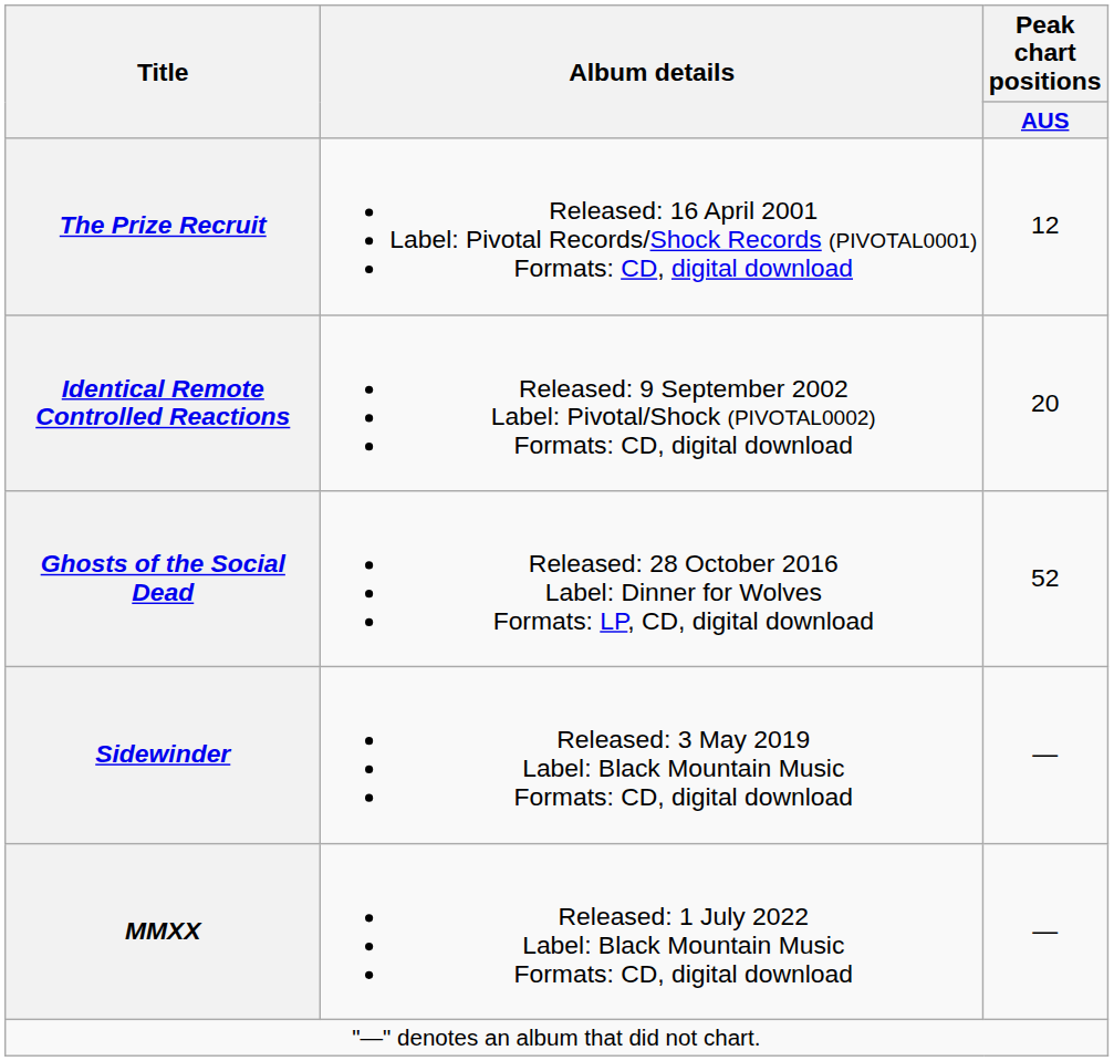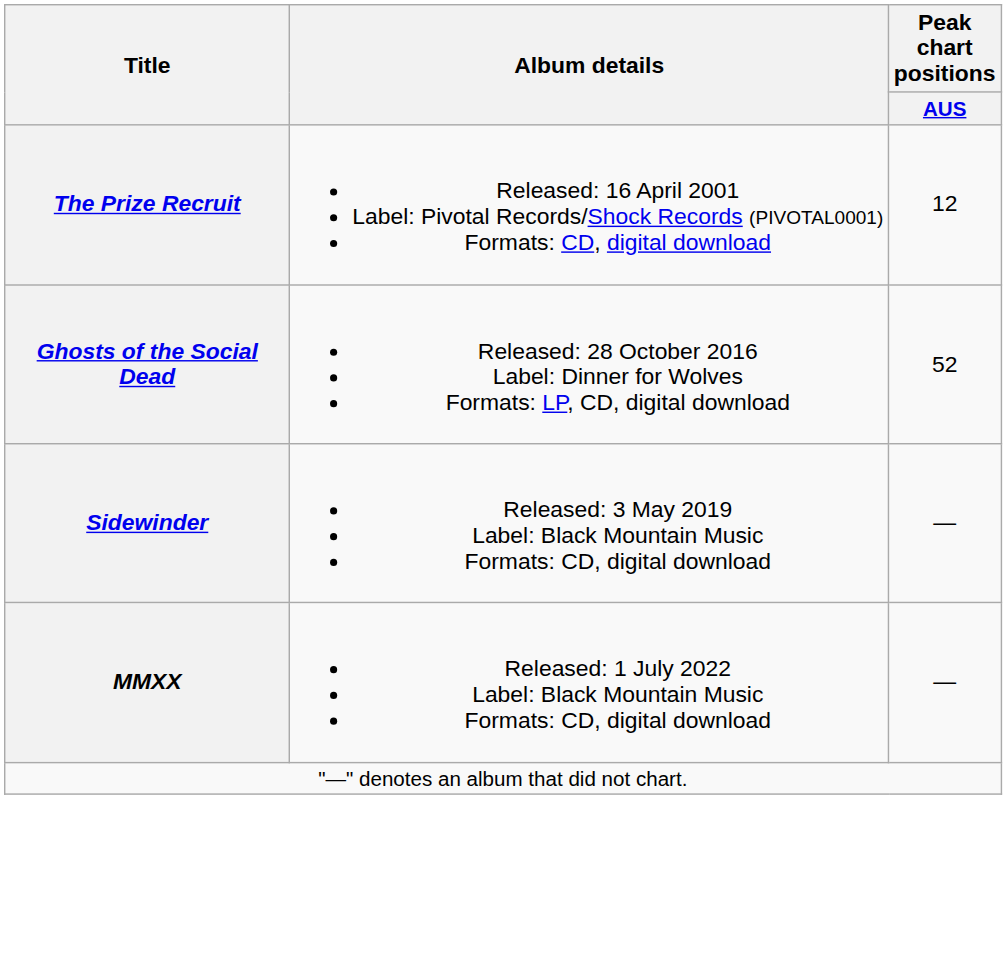 <table class="wikitable plainrowheaders" style="text-align:center;" border="1">
 <tr>
 <th scope="col" rowspan="2" style="width:12em;">Title</th>
 <th scope="col" rowspan="2">Album details</th>
 <th scope="col" colspan="1">Peak chart positions</th>
 </tr>
 <tr>
 <th scope="col" style="width:3em;font-size:90%;"><a href='#'>AUS</a><br></th>
 </tr>
 <tr>
 <th scope="row"><em><a href='#'>The Prize Recruit</a></em></th>
 <td><br><ul><li>Released: 16 April 2001</li><li>Label: Pivotal Records/<a href='#'>Shock Records</a> <small>(PIVOTAL0001)</small></li><li>Formats: <a href='#'>CD</a>, <a href='#'>digital download</a></li></ul></td>
 <td>12</td>
-</tr>
-<tr>
-<th scope="row"><em><a href='#'>Identical Remote Controlled Reactions</a></em></th>
-<td><br><ul><li>Released: 9 September 2002</li><li>Label: Pivotal/Shock <small>(PIVOTAL0002)</small></li><li>Formats: CD, digital download</li></ul></td>
-<td>20</td>
 </tr>
 <tr>
 <th scope="row"><em><a href='#'>Ghosts of the Social Dead</a></em></th>
 <td><br><ul><li>Released: 28 October 2016</li><li>Label: Dinner for Wolves</li><li>Formats: <a href='#'>LP</a>, CD, digital download</li></ul></td>
 <td>52</td>
 </tr>
 <tr>
 <th scope="row"><em><a href='#'>Sidewinder</a></em></th>
 <td><br><ul><li>Released: 3 May 2019</li><li>Label: Black Mountain Music</li><li>Formats: CD, digital download</li></ul></td>
 <td>—</td>
 </tr>
 <tr>
 <th scope="row"><em>MMXX</em></th>
 <td><br><ul><li>Released: 1 July 2022</li><li>Label: Black Mountain Music</li><li>Formats: CD, digital download</li></ul></td>
 <td>—</td>
 </tr>
 <tr>
 <td colspan="3" style="font-size:90%">"—" denotes an album that did not chart.</td>
 </tr>
 </table>
